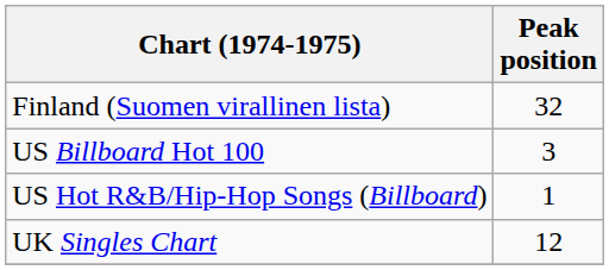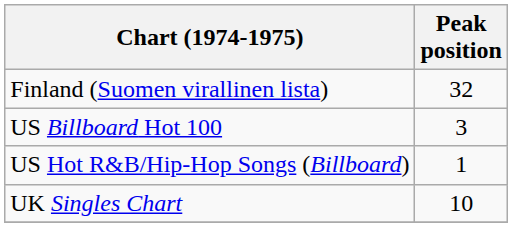 <table class="wikitable sortable">
 <tr>
 <th>Chart (1974-1975)</th>
 <th>Peak<br>position</th>
 </tr>
 <tr>
 <td>Finland (<a href='#'>Suomen virallinen lista</a>)</td>
 <td align="center">32</td>
 </tr>
 <tr>
 <td>US <a href='#'><em>Billboard</em> Hot 100</a></td>
 <td style="text-align:center;">3</td>
 </tr>
 <tr>
 <td>US <a href='#'>Hot R&B/Hip-Hop Songs</a> (<em><a href='#'>Billboard</a></em>)</td>
 <td style="text-align:center;">1</td>
 </tr>
 <tr>
 <td>UK <a href='#'><em>Singles Chart</em></a></td>
-<td style="text-align:center;">12</td>
+<td style="text-align:center;">10</td>
 </tr>
 <tr>
 </tr>
 </table>
